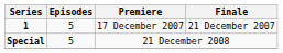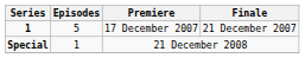 <table class="wikitable" style="text-align:center;">
 <tr>
 <th>Series</th>
 <th>Episodes</th>
 <th>Premiere</th>
 <th>Finale</th>
 </tr>
 <tr>
 <td><strong>1</strong></td>
 <td>5</td>
 <td>17 December 2007</td>
 <td>21 December 2007</td>
 </tr>
 <tr>
 <td><strong>Special</strong></td>
-<td>5</td>
+<td>1</td>
 <td colspan=2>21 December 2008</td>
 </tr>
 <tr>
 </tr>
 </table>
